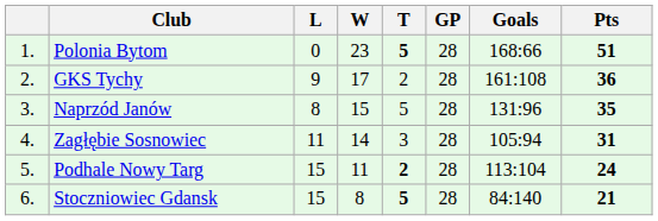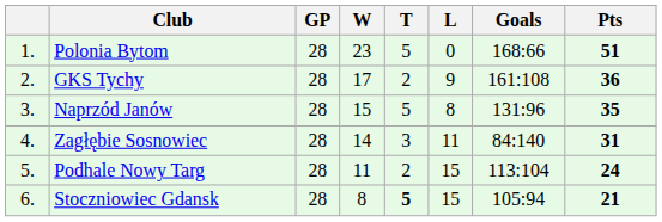 <table class="wikitable">
 <tr>
 <th width="30"></th>
 <th width="200">Club</th>
-<th width="30">L</th>
+<th width="30">GP</th>
 <th width="30">W</th>
 <th width="30">T</th>
-<th width="30">GP</th>
+<th width="30">L</th>
 <th width="70">Goals</th>
 <th width="70">Pts</th>
 </tr>
 <tr bgcolor="#e6fae6" align="center">
 <td>1.</td>
 <td align="left"><a href='#'>Polonia Bytom</a></td>
+<td>28</td>
+<td>23</td>
+<td>5</td>
 <td>0</td>
-<td>23</td>
-<td><strong>5</strong></td>
-<td>28</td>
 <td>168:66</td>
 <td><strong>51</strong></td>
 </tr>
 <tr bgcolor="#e6fae6" align="center">
 <td>2.</td>
 <td align="left"><a href='#'>GKS Tychy</a></td>
-<td>9</td>
+<td>28</td>
 <td>17</td>
 <td>2</td>
-<td>28</td>
+<td>9</td>
 <td>161:108</td>
 <td><strong>36</strong></td>
 </tr>
 <tr bgcolor="#e6fae6" align="center">
 <td>3.</td>
 <td align="left"><a href='#'>Naprzód Janów</a></td>
-<td>8</td>
+<td>28</td>
 <td>15</td>
 <td>5</td>
-<td>28</td>
+<td>8</td>
 <td>131:96</td>
 <td><strong>35</strong></td>
 </tr>
 <tr bgcolor="#e6fae6" align="center">
 <td>4.</td>
 <td align="left"><a href='#'>Zagłębie Sosnowiec</a></td>
-<td>11</td>
+<td>28</td>
 <td>14</td>
 <td>3</td>
-<td>28</td>
-<td>105:94</td>
+<td>11</td>
+<td>84:140</td>
 <td><strong>31</strong></td>
 </tr>
 <tr bgcolor="#e6fae6" align="center">
 <td>5.</td>
 <td align="left"><a href='#'>Podhale Nowy Targ</a></td>
+<td>28</td>
+<td>11</td>
+<td>2</td>
 <td>15</td>
-<td>11</td>
-<td><strong>2</strong></td>
-<td>28</td>
 <td>113:104</td>
 <td><strong>24</strong></td>
 </tr>
 <tr bgcolor="#e6fae6" align="center">
 <td>6.</td>
 <td align="left"><a href='#'>Stoczniowiec Gdansk</a></td>
-<td>15</td>
+<td>28</td>
 <td>8</td>
 <td><strong>5</strong></td>
-<td>28</td>
-<td>84:140</td>
+<td>15</td>
+<td>105:94</td>
 <td><strong>21</strong></td>
 </tr>
 </table>
